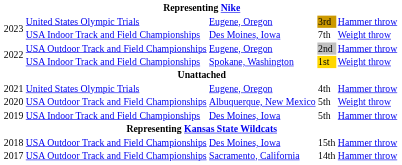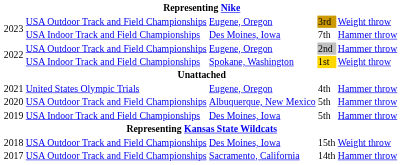 <table>
 <tr>
 <th colspan="7">Representing <a href='#'>Nike</a></th>
 </tr>
 <tr>
 <td rowspan=2>2023</td>
-<td><a href='#'>United States Olympic Trials</a></td>
+<td><a href='#'>USA Outdoor Track and Field Championships</a></td>
 <td><a href='#'>Eugene, Oregon</a></td>
 <td bgcolor=cc9900>3rd</td>
-<td><a href='#'>Hammer throw</a></td>
+<td><a href='#'>Weight throw</a></td>
 <td></td>
 </tr>
 <tr>
 <td><a href='#'>USA Indoor Track and Field Championships</a></td>
 <td><a href='#'>Des Moines, Iowa</a></td>
 <td>7th</td>
-<td><a href='#'>Weight throw</a></td>
+<td><a href='#'>Hammer throw</a></td>
 <td></td>
 </tr>
 <tr>
 <td rowspan=2>2022</td>
 <td><a href='#'>USA Outdoor Track and Field Championships</a></td>
 <td><a href='#'>Eugene, Oregon</a></td>
 <td bgcolor=silver>2nd</td>
 <td><a href='#'>Hammer throw</a></td>
 <td></td>
 </tr>
 <tr>
 <td><a href='#'>USA Indoor Track and Field Championships</a></td>
 <td><a href='#'>Spokane, Washington</a></td>
 <td bgcolor=gold>1st</td>
 <td><a href='#'>Weight throw</a></td>
 <td></td>
 </tr>
 <tr>
 <th colspan="7">Unattached</th>
 </tr>
 <tr>
 <td>2021</td>
 <td><a href='#'>United States Olympic Trials</a></td>
 <td><a href='#'>Eugene, Oregon</a></td>
 <td>4th</td>
 <td><a href='#'>Hammer throw</a></td>
 <td></td>
 </tr>
 <tr>
 <td>2020</td>
 <td><a href='#'>USA Outdoor Track and Field Championships</a></td>
 <td><a href='#'>Albuquerque, New Mexico</a></td>
 <td>5th</td>
-<td><a href='#'>Weight throw</a></td>
+<td><a href='#'>Hammer throw</a></td>
 <td></td>
 </tr>
 <tr>
 <td rowspan=1>2019</td>
 <td><a href='#'>USA Indoor Track and Field Championships</a></td>
 <td><a href='#'>Des Moines, Iowa</a></td>
 <td>5th</td>
 <td><a href='#'>Hammer throw</a></td>
 <td></td>
 </tr>
 <tr>
 <th colspan="7">Representing <a href='#'>Kansas State Wildcats</a></th>
 </tr>
 <tr>
 <td rowspan=1>2018</td>
 <td><a href='#'>USA Outdoor Track and Field Championships</a></td>
 <td><a href='#'>Des Moines, Iowa</a></td>
 <td>15th</td>
-<td><a href='#'>Hammer throw</a></td>
+<td><a href='#'>Weight throw</a></td>
 <td></td>
 </tr>
 <tr>
 <td rowspan=1>2017</td>
 <td><a href='#'>USA Outdoor Track and Field Championships</a></td>
 <td><a href='#'>Sacramento, California</a></td>
 <td>14th</td>
 <td><a href='#'>Hammer throw</a></td>
 <td></td>
 </tr>
 </table>
